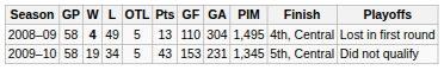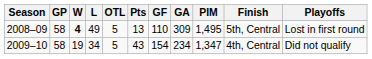 <table class="wikitable" style="text-align:center">
 <tr>
 <th>Season</th>
 <th>GP</th>
 <th>W</th>
 <th>L</th>
 <th>OTL</th>
 <th>Pts</th>
 <th>GF</th>
 <th>GA</th>
 <th>PIM</th>
 <th>Finish</th>
 <th>Playoffs</th>
 </tr>
 <tr>
 <td>2008–09</td>
 <td>58</td>
 <td><strong>4</strong></td>
 <td>49</td>
 <td>5</td>
 <td>13</td>
 <td>110</td>
-<td>304</td>
+<td>309</td>
 <td>1,495</td>
-<td>4th, Central</td>
+<td>5th, Central</td>
 <td align=left>Lost in first round</td>
 </tr>
 <tr>
 <td>2009–10</td>
 <td>58</td>
 <td>19</td>
 <td>34</td>
 <td>5</td>
 <td>43</td>
-<td>153</td>
-<td>231</td>
-<td>1,345</td>
-<td>5th, Central</td>
+<td>154</td>
+<td>234</td>
+<td>1,347</td>
+<td>4th, Central</td>
 <td align=left>Did not qualify</td>
 </tr>
 </table>
